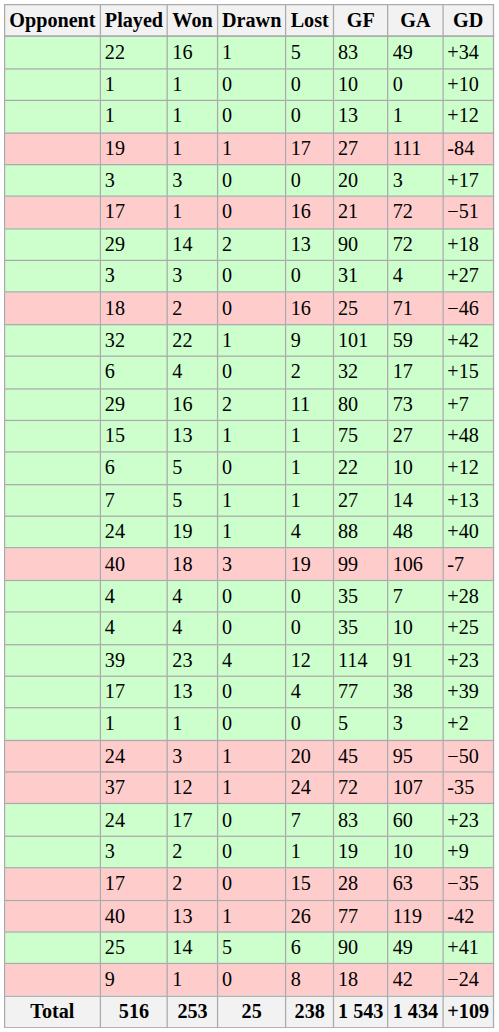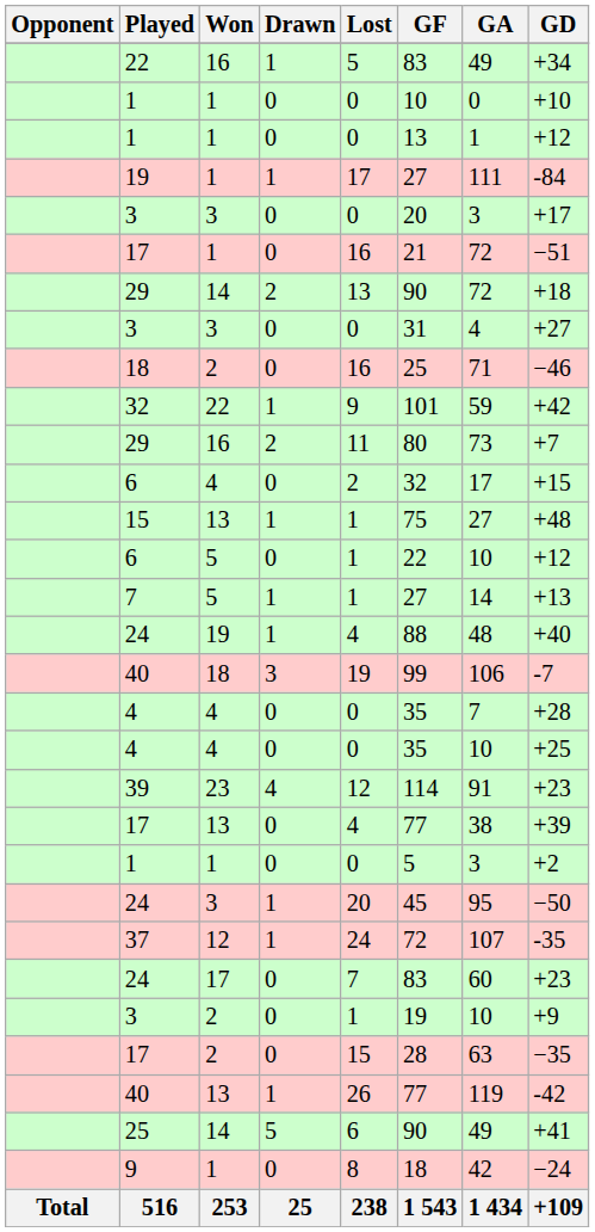 <table class="sortable wikitable">
 <tr>
 <th>Opponent</th>
 <th>Played</th>
 <th>Won</th>
 <th>Drawn</th>
 <th>Lost</th>
 <th>GF</th>
 <th>GA</th>
 <th>GD</th>
 </tr>
 <tr bgcolor="#d0ffd0" align="center">
 </tr>
 <tr bgcolor=#CCFFCC>
 <td></td>
 <td>22</td>
 <td>16</td>
 <td>1</td>
 <td>5</td>
 <td>83</td>
 <td>49</td>
 <td>+34</td>
 </tr>
 <tr bgcolor=#CCFFCC>
 <td></td>
 <td>1</td>
 <td>1</td>
 <td>0</td>
 <td>0</td>
 <td>10</td>
 <td>0</td>
 <td>+10</td>
 </tr>
 <tr bgcolor=#CCFFCC>
 <td></td>
 <td>1</td>
 <td>1</td>
 <td>0</td>
 <td>0</td>
 <td>13</td>
 <td>1</td>
 <td>+12</td>
 </tr>
 <tr bgcolor=#FFCCCC>
 <td></td>
 <td>19</td>
 <td>1</td>
 <td>1</td>
 <td>17</td>
 <td>27</td>
 <td>111</td>
 <td>-84</td>
 </tr>
 <tr bgcolor=#CCFFCC>
 <td></td>
 <td>3</td>
 <td>3</td>
 <td>0</td>
 <td>0</td>
 <td>20</td>
 <td>3</td>
 <td>+17</td>
 </tr>
 <tr bgcolor=#FFCCCC>
 <td></td>
 <td>17</td>
 <td>1</td>
 <td>0</td>
 <td>16</td>
 <td>21</td>
 <td>72</td>
 <td>−51</td>
 </tr>
 <tr bgcolor=#CCFFCC>
 <td></td>
 <td>29</td>
 <td>14</td>
 <td>2</td>
 <td>13</td>
 <td>90</td>
 <td>72</td>
 <td>+18</td>
 </tr>
 <tr bgcolor=#CCFFCC>
 <td></td>
 <td>3</td>
 <td>3</td>
 <td>0</td>
 <td>0</td>
 <td>31</td>
 <td>4</td>
 <td>+27</td>
 </tr>
 <tr bgcolor=#FFCCCC>
 <td></td>
 <td>18</td>
 <td>2</td>
 <td>0</td>
 <td>16</td>
 <td>25</td>
 <td>71</td>
 <td>−46</td>
 </tr>
 <tr bgcolor=#CCFFCC>
 <td></td>
 <td>32</td>
 <td>22</td>
 <td>1</td>
 <td>9</td>
 <td>101</td>
 <td>59</td>
 <td>+42</td>
 </tr>
 <tr bgcolor=#CCFFCC>
 <td></td>
+<td>29</td>
+<td>16</td>
+<td>2</td>
+<td>11</td>
+<td>80</td>
+<td>73</td>
+<td>+7</td>
+</tr>
+<tr bgcolor=#CCFFCC>
+<td></td>
 <td>6</td>
 <td>4</td>
 <td>0</td>
 <td>2</td>
 <td>32</td>
 <td>17</td>
 <td>+15</td>
-</tr>
-<tr bgcolor=#CCFFCC>
-<td></td>
-<td>29</td>
-<td>16</td>
-<td>2</td>
-<td>11</td>
-<td>80</td>
-<td>73</td>
-<td>+7</td>
 </tr>
 <tr bgcolor=#CCFFCC>
 <td></td>
 <td>15</td>
 <td>13</td>
 <td>1</td>
 <td>1</td>
 <td>75</td>
 <td>27</td>
 <td>+48</td>
 </tr>
 <tr bgcolor=#CCFFCC>
 <td></td>
 <td>6</td>
 <td>5</td>
 <td>0</td>
 <td>1</td>
 <td>22</td>
 <td>10</td>
 <td>+12</td>
 </tr>
 <tr bgcolor=#CCFFCC>
 <td></td>
 <td>7</td>
 <td>5</td>
 <td>1</td>
 <td>1</td>
 <td>27</td>
 <td>14</td>
 <td>+13</td>
 </tr>
 <tr bgcolor=#CCFFCC>
 <td></td>
 <td>24</td>
 <td>19</td>
 <td>1</td>
 <td>4</td>
 <td>88</td>
 <td>48</td>
 <td>+40</td>
 </tr>
 <tr bgcolor=#FFCCCC>
 <td></td>
 <td>40</td>
 <td>18</td>
 <td>3</td>
 <td>19</td>
 <td>99</td>
 <td>106</td>
 <td>-7</td>
 </tr>
 <tr bgcolor=#CCFFCC>
 <td></td>
 <td>4</td>
 <td>4</td>
 <td>0</td>
 <td>0</td>
 <td>35</td>
 <td>7</td>
 <td>+28</td>
 </tr>
 <tr bgcolor=#CCFFCC>
 <td></td>
 <td>4</td>
 <td>4</td>
 <td>0</td>
 <td>0</td>
 <td>35</td>
 <td>10</td>
 <td>+25</td>
 </tr>
 <tr bgcolor=#CCFFCC>
 <td></td>
 <td>39</td>
 <td>23</td>
 <td>4</td>
 <td>12</td>
 <td>114</td>
 <td>91</td>
 <td>+23</td>
 </tr>
 <tr bgcolor=#CCFFCC>
 <td></td>
 <td>17</td>
 <td>13</td>
 <td>0</td>
 <td>4</td>
 <td>77</td>
 <td>38</td>
 <td>+39</td>
 </tr>
 <tr bgcolor=#CCFFCC>
 <td></td>
 <td>1</td>
 <td>1</td>
 <td>0</td>
 <td>0</td>
 <td>5</td>
 <td>3</td>
 <td>+2</td>
 </tr>
 <tr bgcolor=#FFCCCC>
 <td></td>
 <td>24</td>
 <td>3</td>
 <td>1</td>
 <td>20</td>
 <td>45</td>
 <td>95</td>
 <td>−50</td>
 </tr>
 <tr bgcolor=#FFCCCC>
 <td></td>
 <td>37</td>
 <td>12</td>
 <td>1</td>
 <td>24</td>
 <td>72</td>
 <td>107</td>
 <td>-35</td>
 </tr>
 <tr bgcolor=#CCFFCC>
 <td></td>
 <td>24</td>
 <td>17</td>
 <td>0</td>
 <td>7</td>
 <td>83</td>
 <td>60</td>
 <td>+23</td>
 </tr>
 <tr bgcolor=#CCFFCC>
 <td></td>
 <td>3</td>
 <td>2</td>
 <td>0</td>
 <td>1</td>
 <td>19</td>
 <td>10</td>
 <td>+9</td>
 </tr>
 <tr bgcolor=#FFCCCC>
 <td></td>
 <td>17</td>
 <td>2</td>
 <td>0</td>
 <td>15</td>
 <td>28</td>
 <td>63</td>
 <td>−35</td>
 </tr>
 <tr bgcolor=#FFCCCC>
 <td></td>
 <td>40</td>
 <td>13</td>
 <td>1</td>
 <td>26</td>
 <td>77</td>
 <td>119</td>
 <td>-42</td>
 </tr>
 <tr bgcolor=#CCFFCC>
 <td></td>
 <td>25</td>
 <td>14</td>
 <td>5</td>
 <td>6</td>
 <td>90</td>
 <td>49</td>
 <td>+41</td>
 </tr>
 <tr bgcolor=#FFCCCC>
 <td></td>
 <td>9</td>
 <td>1</td>
 <td>0</td>
 <td>8</td>
 <td>18</td>
 <td>42</td>
 <td>−24</td>
 </tr>
 <tr>
 <th>Total</th>
 <th>516</th>
 <th>253</th>
 <th>25</th>
 <th>238</th>
 <th>1 543</th>
 <th>1 434</th>
 <th>+109</th>
 </tr>
 </table>
